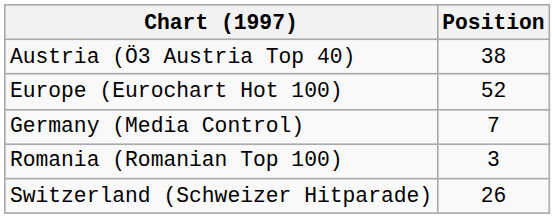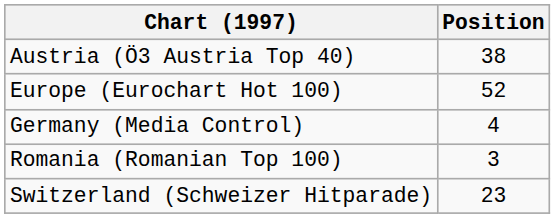 <table class="wikitable sortable plainrowheaders" style="text-align:center">
 <tr>
 <th scope="col">Chart (1997)</th>
 <th scope="col">Position</th>
 </tr>
 <tr>
 <td align="left">Austria (Ö3 Austria Top 40)</td>
 <td align="center">38</td>
 </tr>
 <tr>
 <td align="left">Europe (Eurochart Hot 100)</td>
 <td align="center">52</td>
 </tr>
 <tr>
 <td align="left">Germany (Media Control)</td>
-<td align="center">7</td>
+<td align="center">4</td>
 </tr>
 <tr>
 <td align="left">Romania (Romanian Top 100)</td>
 <td align="center">3</td>
 </tr>
 <tr>
 <td align="left">Switzerland (Schweizer Hitparade)</td>
-<td align="center">26</td>
+<td align="center">23</td>
 </tr>
 </table>
